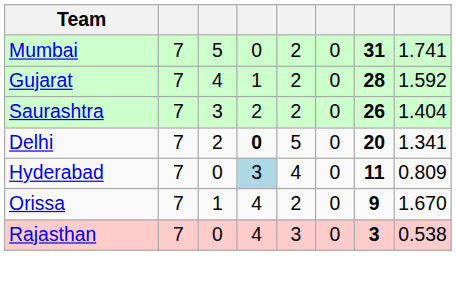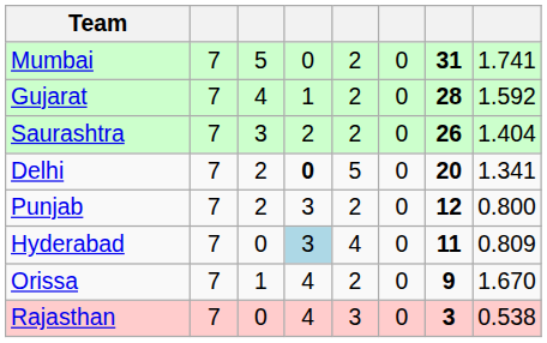 <table class="wikitable" style="text-align:center">
 <tr>
 <th style="width:120px">Team</th>
 <th style="width:25px"></th>
 <th style="width:25px"></th>
 <th style="width:25px"></th>
 <th style="width:25px"></th>
 <th style="width:25px"></th>
 <th style="width:25px"></th>
 <th style="width:40px;"></th>
 </tr>
 <tr style="background:#cfc;">
 <td style="text-align:left"><a href='#'>Mumbai</a></td>
 <td>7</td>
 <td>5</td>
 <td>0</td>
 <td>2</td>
 <td>0</td>
 <td><strong>31</strong></td>
 <td>1.741</td>
 </tr>
 <tr style="background:#cfc;">
 <td style="text-align:left"><a href='#'>Gujarat</a></td>
 <td>7</td>
 <td>4</td>
 <td>1</td>
 <td>2</td>
 <td>0</td>
 <td><strong>28</strong></td>
 <td>1.592</td>
 </tr>
 <tr style="background:#cfc;">
 <td style="text-align:left"><a href='#'>Saurashtra</a></td>
 <td>7</td>
 <td>3</td>
 <td>2</td>
 <td>2</td>
 <td>0</td>
 <td><strong>26</strong></td>
 <td>1.404</td>
 </tr>
 <tr>
 <td style="text-align:left"><a href='#'>Delhi</a></td>
 <td>7</td>
 <td>2</td>
 <td><strong>0</strong></td>
 <td>5</td>
 <td>0</td>
 <td><strong>20</strong></td>
 <td>1.341</td>
 </tr>
 <tr>
+<td style="text-align:left"><a href='#'>Punjab</a></td>
+<td>7</td>
+<td>2</td>
+<td>3</td>
+<td>2</td>
+<td>0</td>
+<td><strong>12</strong></td>
+<td>0.800</td>
+</tr>
+<tr>
 <td style="text-align:left"><a href='#'>Hyderabad</a></td>
 <td>7</td>
 <td>0</td>
 <td style="background: lightblue;">3</td>
 <td>4</td>
 <td>0</td>
 <td><strong>11</strong></td>
 <td>0.809</td>
 </tr>
 <tr>
 <td style="text-align:left"><a href='#'>Orissa</a></td>
 <td>7</td>
 <td>1</td>
 <td>4</td>
 <td>2</td>
 <td>0</td>
 <td><strong>9</strong></td>
 <td>1.670</td>
 </tr>
 <tr style="background:#FFCCCC;">
 <td style="text-align:left"><a href='#'>Rajasthan</a></td>
 <td>7</td>
 <td>0</td>
 <td>4</td>
 <td>3</td>
 <td>0</td>
 <td><strong>3</strong></td>
 <td>0.538</td>
 </tr>
 </table>
